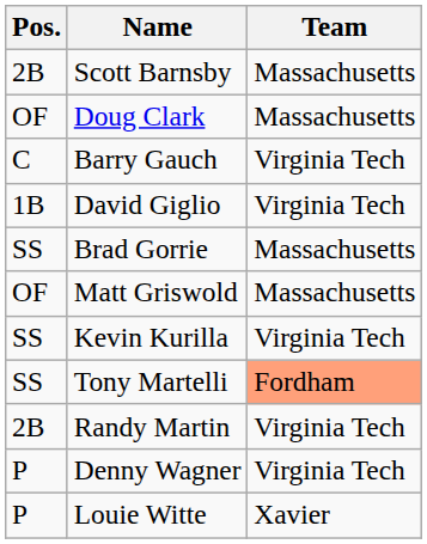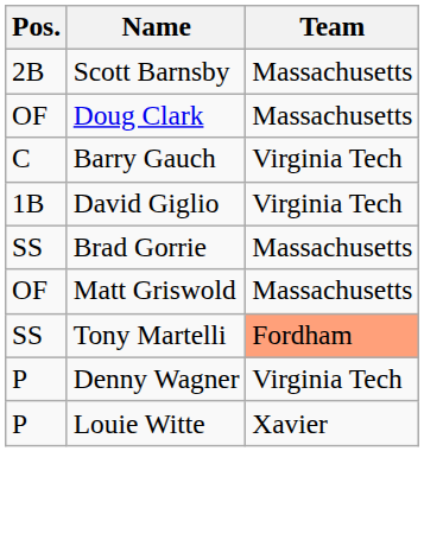 <table class=wikitable>
 <tr>
 <th>Pos.</th>
 <th>Name</th>
 <th>Team</th>
 </tr>
 <tr>
 <td>2B</td>
 <td>Scott Barnsby</td>
 <td>Massachusetts</td>
 </tr>
 <tr>
 <td>OF</td>
 <td><a href='#'>Doug Clark</a></td>
 <td>Massachusetts</td>
 </tr>
 <tr>
 <td>C</td>
 <td>Barry Gauch</td>
 <td>Virginia Tech</td>
 </tr>
 <tr>
 <td>1B</td>
 <td>David Giglio</td>
 <td>Virginia Tech</td>
 </tr>
 <tr>
 <td>SS</td>
 <td>Brad Gorrie</td>
 <td>Massachusetts</td>
 </tr>
 <tr>
 <td>OF</td>
 <td>Matt Griswold</td>
 <td>Massachusetts</td>
 </tr>
 <tr>
 <td>SS</td>
-<td>Kevin Kurilla</td>
-<td>Virginia Tech</td>
-</tr>
-<tr>
-<td>SS</td>
 <td>Tony Martelli</td>
 <td style="background: lightsalmon;">Fordham</td>
-</tr>
-<tr>
-<td>2B</td>
-<td>Randy Martin</td>
-<td>Virginia Tech</td>
 </tr>
 <tr>
 <td>P</td>
 <td>Denny Wagner</td>
 <td>Virginia Tech</td>
 </tr>
 <tr>
 <td>P</td>
 <td>Louie Witte</td>
 <td>Xavier</td>
 </tr>
 </table>
